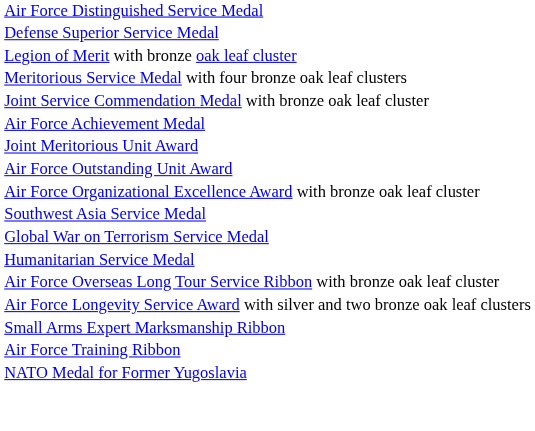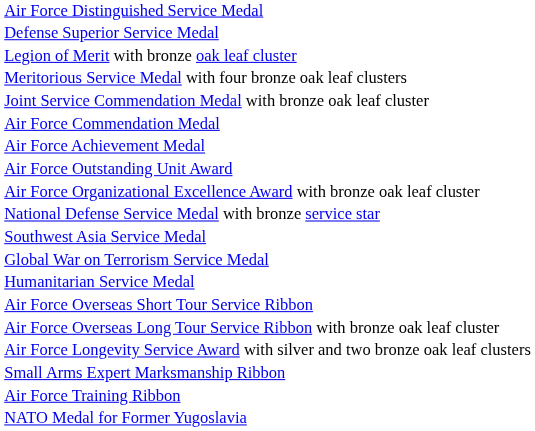 <table>
 <tr>
 <td></td>
 <td><a href='#'>Air Force Distinguished Service Medal</a></td>
 </tr>
 <tr>
 <td></td>
 <td><a href='#'>Defense Superior Service Medal</a></td>
 </tr>
 <tr>
 <td></td>
 <td><a href='#'>Legion of Merit</a> with bronze <a href='#'>oak leaf cluster</a></td>
 </tr>
 <tr>
 <td></td>
 <td><a href='#'>Meritorious Service Medal</a> with four bronze oak leaf clusters</td>
 </tr>
 <tr>
 <td></td>
 <td><a href='#'>Joint Service Commendation Medal</a> with bronze oak leaf cluster</td>
 </tr>
 <tr>
 <td></td>
-<td><a href='#'>Air Force Achievement Medal</a></td>
+<td><a href='#'>Air Force Commendation Medal</a></td>
 </tr>
 <tr>
 <td></td>
-<td><a href='#'>Joint Meritorious Unit Award</a></td>
+<td><a href='#'>Air Force Achievement Medal</a></td>
 </tr>
 <tr>
 <td></td>
 <td><a href='#'>Air Force Outstanding Unit Award</a></td>
 </tr>
 <tr>
 <td></td>
 <td><a href='#'>Air Force Organizational Excellence Award</a> with bronze oak leaf cluster</td>
+</tr>
+<tr>
+<td></td>
+<td><a href='#'>National Defense Service Medal</a> with bronze <a href='#'>service star</a></td>
 </tr>
 <tr>
 <td></td>
 <td><a href='#'>Southwest Asia Service Medal</a></td>
 </tr>
 <tr>
 <td></td>
 <td><a href='#'>Global War on Terrorism Service Medal</a></td>
 </tr>
 <tr>
 <td></td>
 <td><a href='#'>Humanitarian Service Medal</a></td>
+</tr>
+<tr>
+<td></td>
+<td><a href='#'>Air Force Overseas Short Tour Service Ribbon</a></td>
 </tr>
 <tr>
 <td></td>
 <td><a href='#'>Air Force Overseas Long Tour Service Ribbon</a> with bronze oak leaf cluster</td>
 </tr>
 <tr>
 <td></td>
 <td><a href='#'>Air Force Longevity Service Award</a> with silver and two bronze oak leaf clusters</td>
 </tr>
 <tr>
 <td></td>
 <td><a href='#'>Small Arms Expert Marksmanship Ribbon</a></td>
 </tr>
 <tr>
 <td></td>
 <td><a href='#'>Air Force Training Ribbon</a></td>
 </tr>
 <tr>
 <td></td>
 <td><a href='#'>NATO Medal for Former Yugoslavia</a></td>
 </tr>
 <tr>
 </tr>
 </table>
